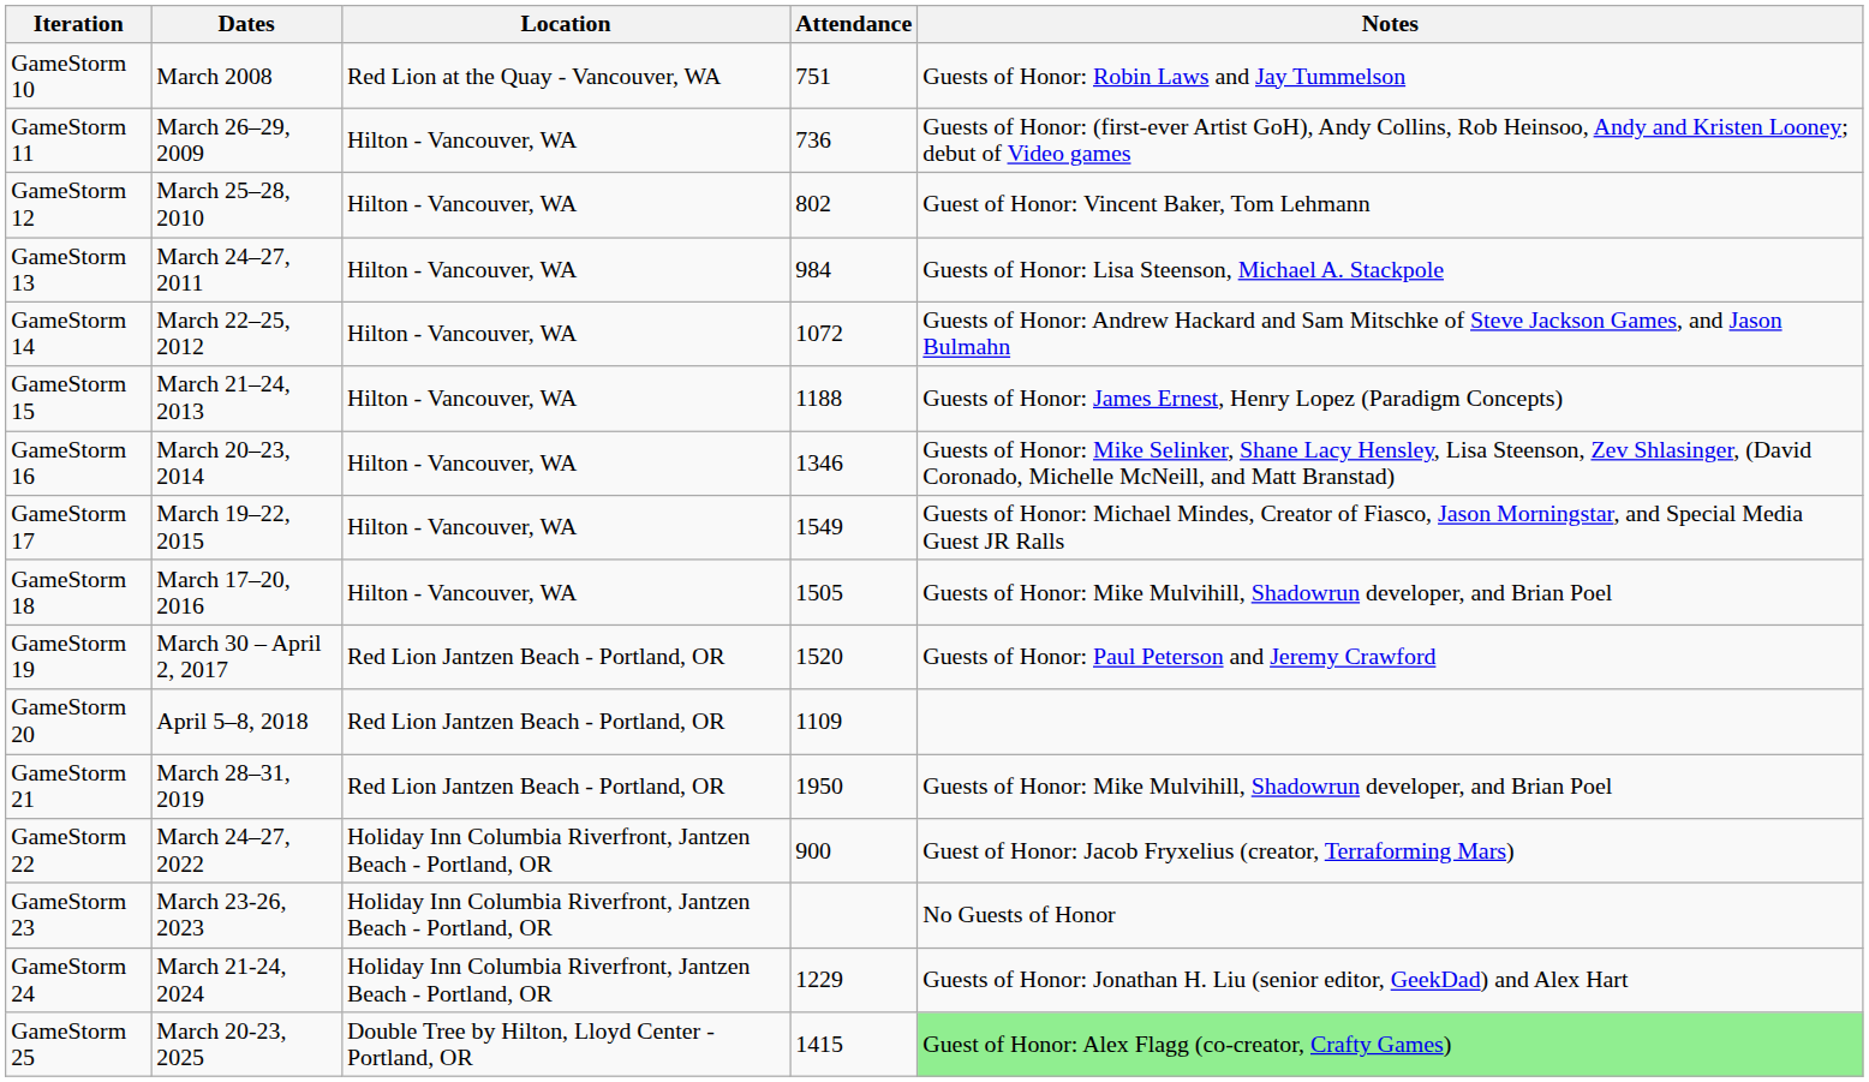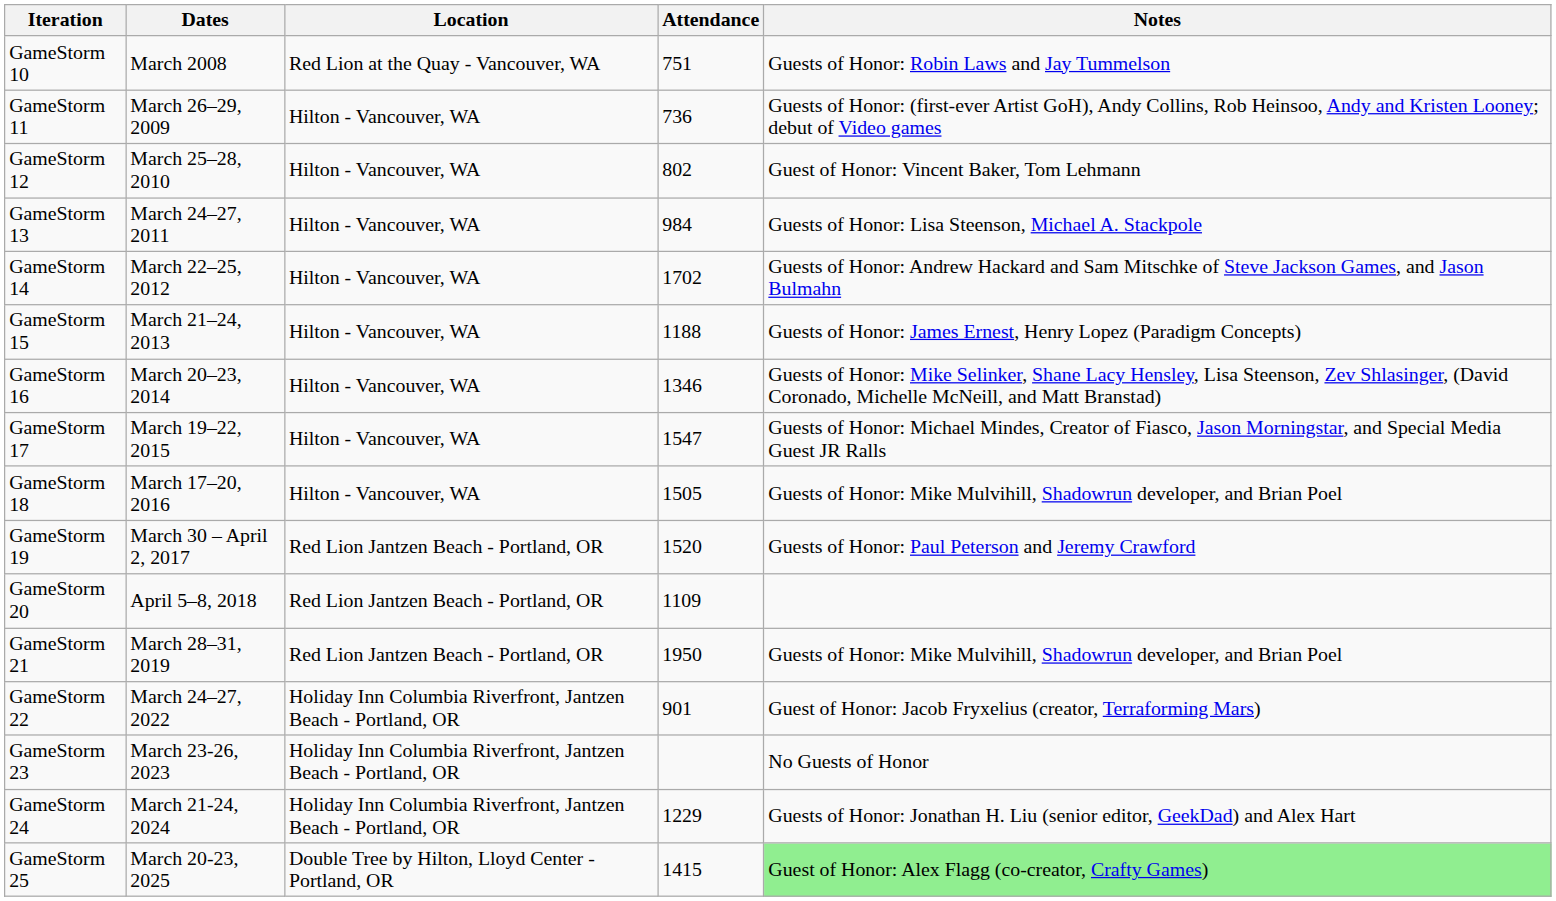 <table class="wikitable">
 <tr>
 <th>Iteration</th>
 <th>Dates</th>
 <th>Location</th>
 <th>Attendance</th>
 <th>Notes</th>
 </tr>
 <tr>
 <td>GameStorm 10</td>
 <td>March 2008</td>
 <td>Red Lion at the Quay - Vancouver, WA</td>
 <td>751</td>
 <td>Guests of Honor: <a href='#'>Robin Laws</a> and <a href='#'>Jay Tummelson</a></td>
 </tr>
 <tr>
 <td>GameStorm 11</td>
 <td>March 26–29, 2009</td>
 <td>Hilton - Vancouver, WA</td>
 <td>736</td>
 <td>Guests of Honor:  (first-ever Artist GoH), Andy Collins, Rob Heinsoo, <a href='#'>Andy and Kristen Looney</a>; debut of <a href='#'>Video games</a></td>
 </tr>
 <tr>
 <td>GameStorm 12</td>
 <td>March 25–28, 2010</td>
 <td>Hilton - Vancouver, WA</td>
 <td>802</td>
 <td>Guest of Honor: Vincent Baker, Tom Lehmann</td>
 </tr>
 <tr>
 <td>GameStorm 13</td>
 <td>March 24–27, 2011</td>
 <td>Hilton - Vancouver, WA</td>
 <td>984</td>
 <td>Guests of Honor: Lisa Steenson, <a href='#'>Michael A. Stackpole</a></td>
 </tr>
 <tr>
 <td>GameStorm 14</td>
 <td>March 22–25, 2012</td>
 <td>Hilton - Vancouver, WA</td>
-<td>1072</td>
+<td>1702</td>
 <td>Guests of Honor: Andrew Hackard and Sam Mitschke of <a href='#'>Steve Jackson Games</a>, and <a href='#'>Jason Bulmahn</a></td>
 </tr>
 <tr>
 <td>GameStorm 15</td>
 <td>March 21–24, 2013</td>
 <td>Hilton - Vancouver, WA</td>
 <td>1188</td>
 <td>Guests of Honor: <a href='#'>James Ernest</a>, Henry Lopez (Paradigm Concepts)</td>
 </tr>
 <tr>
 <td>GameStorm 16</td>
 <td>March 20–23, 2014</td>
 <td>Hilton - Vancouver, WA</td>
 <td>1346</td>
 <td>Guests of Honor: <a href='#'>Mike Selinker</a>, <a href='#'>Shane Lacy Hensley</a>, Lisa Steenson, <a href='#'>Zev Shlasinger</a>,  (David Coronado, Michelle McNeill, and Matt Branstad)</td>
 </tr>
 <tr>
 <td>GameStorm 17</td>
 <td>March 19–22, 2015</td>
 <td>Hilton - Vancouver, WA</td>
-<td>1549</td>
+<td>1547</td>
 <td>Guests of Honor: Michael Mindes, Creator of Fiasco, <a href='#'>Jason Morningstar</a>, and Special Media Guest JR Ralls</td>
 </tr>
 <tr>
 <td>GameStorm 18</td>
 <td>March 17–20, 2016</td>
 <td>Hilton - Vancouver, WA</td>
 <td>1505</td>
 <td>Guests of Honor: Mike Mulvihill, <a href='#'>Shadowrun</a> developer, and Brian Poel</td>
 </tr>
 <tr>
 <td>GameStorm 19</td>
 <td>March 30 – April 2, 2017</td>
 <td>Red Lion Jantzen Beach - Portland, OR</td>
 <td>1520</td>
 <td>Guests of Honor: <a href='#'>Paul Peterson</a> and <a href='#'>Jeremy Crawford</a></td>
 </tr>
 <tr>
 <td>GameStorm 20</td>
 <td>April 5–8, 2018</td>
 <td>Red Lion Jantzen Beach - Portland, OR</td>
 <td>1109</td>
 <td></td>
 </tr>
 <tr>
 <td>GameStorm 21</td>
 <td>March 28–31, 2019</td>
 <td>Red Lion Jantzen Beach - Portland, OR</td>
 <td>1950</td>
 <td>Guests of Honor: Mike Mulvihill, <a href='#'>Shadowrun</a> developer, and Brian Poel</td>
 </tr>
 <tr>
 <td>GameStorm 22</td>
 <td>March 24–27, 2022</td>
 <td>Holiday Inn Columbia Riverfront, Jantzen Beach - Portland, OR</td>
-<td>900</td>
+<td>901</td>
 <td>Guest of Honor: Jacob Fryxelius (creator, <a href='#'>Terraforming Mars</a>)</td>
 </tr>
 <tr>
 <td>GameStorm 23</td>
 <td>March 23-26, 2023</td>
 <td>Holiday Inn Columbia Riverfront, Jantzen Beach - Portland, OR</td>
 <td></td>
 <td>No Guests of Honor</td>
 </tr>
 <tr>
 <td>GameStorm 24</td>
 <td>March 21-24, 2024</td>
 <td>Holiday Inn Columbia Riverfront, Jantzen Beach - Portland, OR</td>
 <td>1229</td>
 <td>Guests of Honor: Jonathan H. Liu (senior editor, <a href='#'>GeekDad</a>) and Alex Hart</td>
 </tr>
 <tr>
 <td>GameStorm 25</td>
 <td>March 20-23, 2025</td>
 <td>Double Tree by Hilton, Lloyd Center - Portland, OR</td>
 <td>1415</td>
 <td style="background: lightgreen;">Guest of Honor: Alex Flagg (co-creator, <a href='#'>Crafty Games</a>)</td>
 </tr>
 </table>
